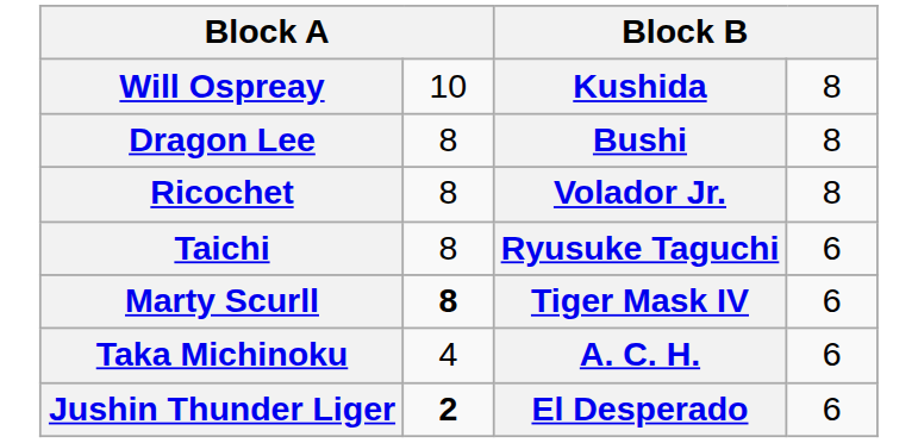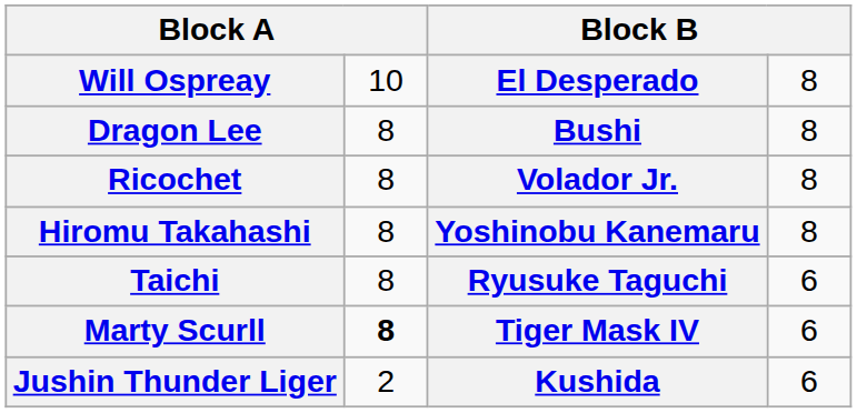 <table class="wikitable" style="margin: 1em auto 1em auto;text-align:center">
 <tr>
 <th colspan="2">Block A</th>
 <th colspan="2">Block B</th>
 </tr>
 <tr>
 <th><a href='#'>Will Ospreay</a></th>
 <td style="width:35px">10</td>
-<th><a href='#'>Kushida</a></th>
+<th><a href='#'>El Desperado</a></th>
 <td style="width:35px">8</td>
 </tr>
 <tr>
 <th><a href='#'>Dragon Lee</a></th>
 <td>8</td>
 <th><a href='#'>Bushi</a></th>
 <td>8</td>
 </tr>
 <tr>
 <th><a href='#'>Ricochet</a></th>
 <td>8</td>
 <th><a href='#'>Volador Jr.</a></th>
 <td>8</td>
 </tr>
 <tr>
+<th><a href='#'>Hiromu Takahashi</a></th>
+<td>8</td>
+<th><a href='#'>Yoshinobu Kanemaru</a></th>
+<td>8</td>
+</tr>
+<tr>
 <th><a href='#'>Taichi</a></th>
 <td>8</td>
 <th><a href='#'>Ryusuke Taguchi</a></th>
 <td>6</td>
 </tr>
 <tr>
 <th><a href='#'>Marty Scurll</a></th>
 <td><strong>8</strong></td>
 <th><a href='#'>Tiger Mask IV</a></th>
 <td>6</td>
 </tr>
 <tr>
-<th><a href='#'>Taka Michinoku</a></th>
-<td>4</td>
-<th><a href='#'>A. C. H.</a></th>
-<td>6</td>
-</tr>
-<tr>
 <th><a href='#'>Jushin Thunder Liger</a></th>
-<td><strong>2</strong></td>
-<th><a href='#'>El Desperado</a></th>
+<td>2</td>
+<th><a href='#'>Kushida</a></th>
 <td>6</td>
 </tr>
 </table>
